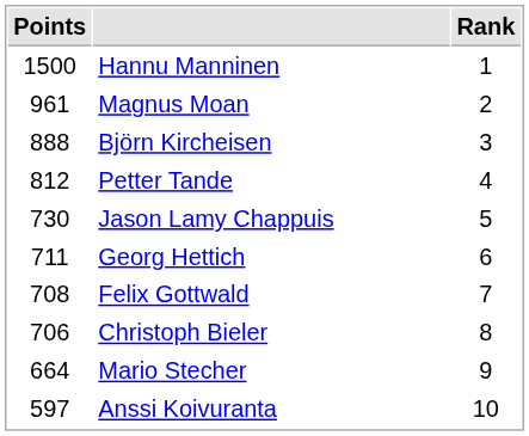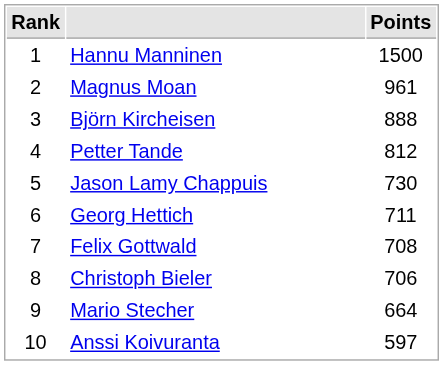 <table cellspacing="1" cellpadding="3" style="border:1px solid #AAAAAA;font-size:86%">
 <tr bgcolor="#E4E4E4">
+<th style="border-bottom:1px solid #AAAAAA" width=10>Rank</th>
+<th style="border-bottom:1px solid #AAAAAA" width=200></th>
 <th style="border-bottom:1px solid #AAAAAA" width=20>Points</th>
-<th style="border-bottom:1px solid #AAAAAA" width=200></th>
-<th style="border-bottom:1px solid #AAAAAA" width=10>Rank</th>
 </tr>
 <tr align="center">
+<td>1</td>
+<td align="left"> <a href='#'>Hannu Manninen</a></td>
 <td>1500</td>
-<td align="left"> <a href='#'>Hannu Manninen</a></td>
-<td>1</td>
 </tr>
 <tr align="center">
+<td>2</td>
+<td align="left"> <a href='#'>Magnus Moan</a></td>
 <td>961</td>
-<td align="left"> <a href='#'>Magnus Moan</a></td>
-<td>2</td>
 </tr>
 <tr align="center">
+<td>3</td>
+<td align="left"> <a href='#'>Björn Kircheisen</a></td>
 <td>888</td>
-<td align="left"> <a href='#'>Björn Kircheisen</a></td>
-<td>3</td>
 </tr>
 <tr align="center">
+<td>4</td>
+<td align="left"> <a href='#'>Petter Tande</a></td>
 <td>812</td>
-<td align="left"> <a href='#'>Petter Tande</a></td>
-<td>4</td>
 </tr>
 <tr align="center">
+<td>5</td>
+<td align="left"> <a href='#'>Jason Lamy Chappuis</a></td>
 <td>730</td>
-<td align="left"> <a href='#'>Jason Lamy Chappuis</a></td>
-<td>5</td>
 </tr>
 <tr align="center">
+<td>6</td>
+<td align="left"> <a href='#'>Georg Hettich</a></td>
 <td>711</td>
-<td align="left"> <a href='#'>Georg Hettich</a></td>
-<td>6</td>
 </tr>
 <tr align="center">
+<td>7</td>
+<td align="left"> <a href='#'>Felix Gottwald</a></td>
 <td>708</td>
-<td align="left"> <a href='#'>Felix Gottwald</a></td>
-<td>7</td>
 </tr>
 <tr align="center">
+<td>8</td>
+<td align="left"> <a href='#'>Christoph Bieler</a></td>
 <td>706</td>
-<td align="left"> <a href='#'>Christoph Bieler</a></td>
-<td>8</td>
 </tr>
 <tr align="center">
+<td>9</td>
+<td align="left"> <a href='#'>Mario Stecher</a></td>
 <td>664</td>
-<td align="left"> <a href='#'>Mario Stecher</a></td>
-<td>9</td>
 </tr>
 <tr align="center">
+<td>10</td>
+<td align="left"> <a href='#'>Anssi Koivuranta</a></td>
 <td>597</td>
-<td align="left"> <a href='#'>Anssi Koivuranta</a></td>
-<td>10</td>
 </tr>
 </table>
